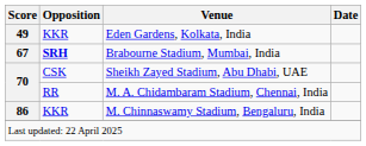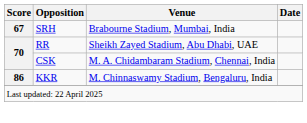 <table class="wikitable">
 <tr>
 <th><strong>Score</strong></th>
 <th><strong>Opposition</strong></th>
 <th><strong>Venue</strong></th>
 <th><strong>Date</strong></th>
 </tr>
 <tr>
-<th>49</th>
-<td><a href='#'>KKR</a></td>
-<td><a href='#'>Eden Gardens</a>, <a href='#'>Kolkata</a>, India</td>
-<td></td>
-</tr>
-<tr>
 <th>67</th>
-<td><strong><a href='#'>SRH</a></strong></td>
+<td><a href='#'>SRH</a></td>
 <td><a href='#'>Brabourne Stadium</a>, <a href='#'>Mumbai</a>, India</td>
 <td></td>
 </tr>
 <tr>
 <th rowspan=2>70</th>
-<td><a href='#'>CSK</a></td>
+<td><a href='#'>RR</a></td>
 <td><a href='#'>Sheikh Zayed Stadium</a>, <a href='#'>Abu Dhabi</a>, UAE</td>
 <td></td>
 </tr>
 <tr>
-<td><a href='#'>RR</a></td>
+<td><a href='#'>CSK</a></td>
 <td><a href='#'>M. A. Chidambaram Stadium</a>, <a href='#'>Chennai</a>, India</td>
 <td></td>
 </tr>
 <tr>
 <th>86</th>
 <td><a href='#'>KKR</a></td>
 <td><a href='#'>M. Chinnaswamy Stadium</a>, <a href='#'>Bengaluru</a>, India</td>
 <td></td>
 </tr>
 <tr>
 </tr>
 <tr class=sortbottom>
 <td colspan="4"><small>Last updated: 22 April 2025</small></td>
 </tr>
 </table>
